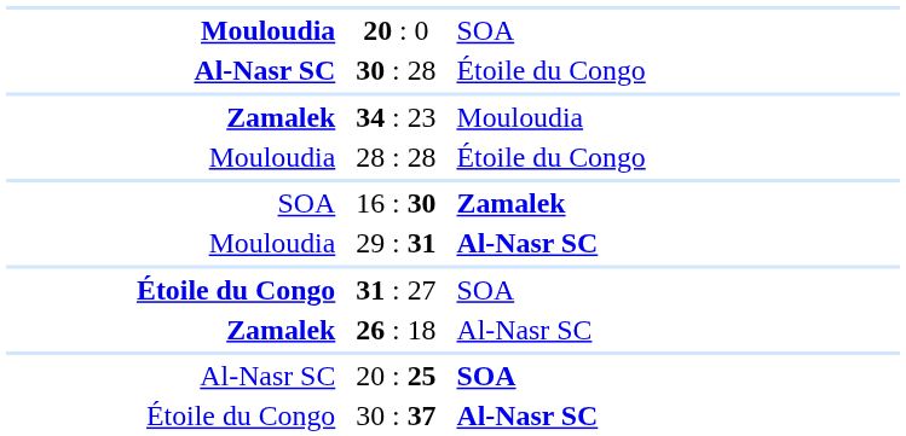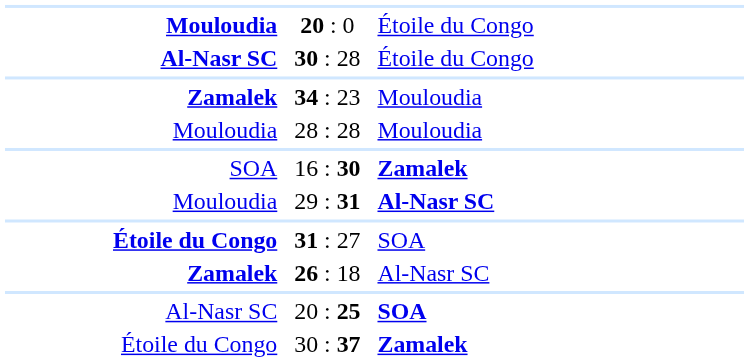 <table style="text-align:center" width=500>
 <tr>
 <th width=30%></th>
 <th width=10%></th>
 <th width=30%></th>
 <th width=10%></th>
 </tr>
 <tr align="left" bgcolor=#D0E7FF>
 <td colspan=4></td>
 </tr>
 <tr>
 <td align="right"><strong><a href='#'>Mouloudia</a></strong> </td>
 <td><strong>20</strong> : 0</td>
-<td align=left> <a href='#'>SOA</a></td>
+<td align=left> <a href='#'>Étoile du Congo</a></td>
 </tr>
 <tr>
 <td align="right"><strong><a href='#'>Al-Nasr SC</a></strong> </td>
 <td><strong>30</strong> : 28</td>
 <td align=left> <a href='#'>Étoile du Congo</a></td>
 </tr>
 <tr align="left" bgcolor=#D0E7FF>
 <td colspan=4></td>
 </tr>
 <tr>
 <td align="right"><strong><a href='#'>Zamalek</a></strong> </td>
 <td><strong>34</strong> : 23</td>
 <td align=left> <a href='#'>Mouloudia</a></td>
 </tr>
 <tr>
 <td align="right"><a href='#'>Mouloudia</a> </td>
 <td>28 : 28</td>
-<td align=left> <a href='#'>Étoile du Congo</a></td>
+<td align=left> <a href='#'>Mouloudia</a></td>
 </tr>
 <tr align="left" bgcolor=#D0E7FF>
 <td colspan=4></td>
 </tr>
 <tr>
 <td align="right"><a href='#'>SOA</a> </td>
 <td>16 : <strong>30</strong></td>
 <td align=left> <strong><a href='#'>Zamalek</a></strong></td>
 </tr>
 <tr>
 <td align="right"><a href='#'>Mouloudia</a> </td>
 <td>29 : <strong>31</strong></td>
 <td align=left> <strong><a href='#'>Al-Nasr SC</a></strong></td>
 </tr>
 <tr align="left" bgcolor=#D0E7FF>
 <td colspan=4></td>
 </tr>
 <tr>
 <td align="right"><strong><a href='#'>Étoile du Congo</a></strong> </td>
 <td><strong>31</strong> : 27</td>
 <td align=left> <a href='#'>SOA</a></td>
 </tr>
 <tr>
 <td align="right"><strong><a href='#'>Zamalek</a></strong> </td>
 <td><strong>26</strong> : 18</td>
 <td align=left> <a href='#'>Al-Nasr SC</a></td>
 </tr>
 <tr align="left" bgcolor=#D0E7FF>
 <td colspan=4></td>
 </tr>
 <tr>
 <td align="right"><a href='#'>Al-Nasr SC</a> </td>
 <td>20 : <strong>25</strong></td>
 <td align=left> <strong><a href='#'>SOA</a></strong></td>
 </tr>
 <tr>
 <td align="right"><a href='#'>Étoile du Congo</a> </td>
 <td>30 : <strong>37</strong></td>
-<td align=left> <strong><a href='#'>Al-Nasr SC</a></strong></td>
+<td align=left> <strong><a href='#'>Zamalek</a></strong></td>
 </tr>
 </table>
